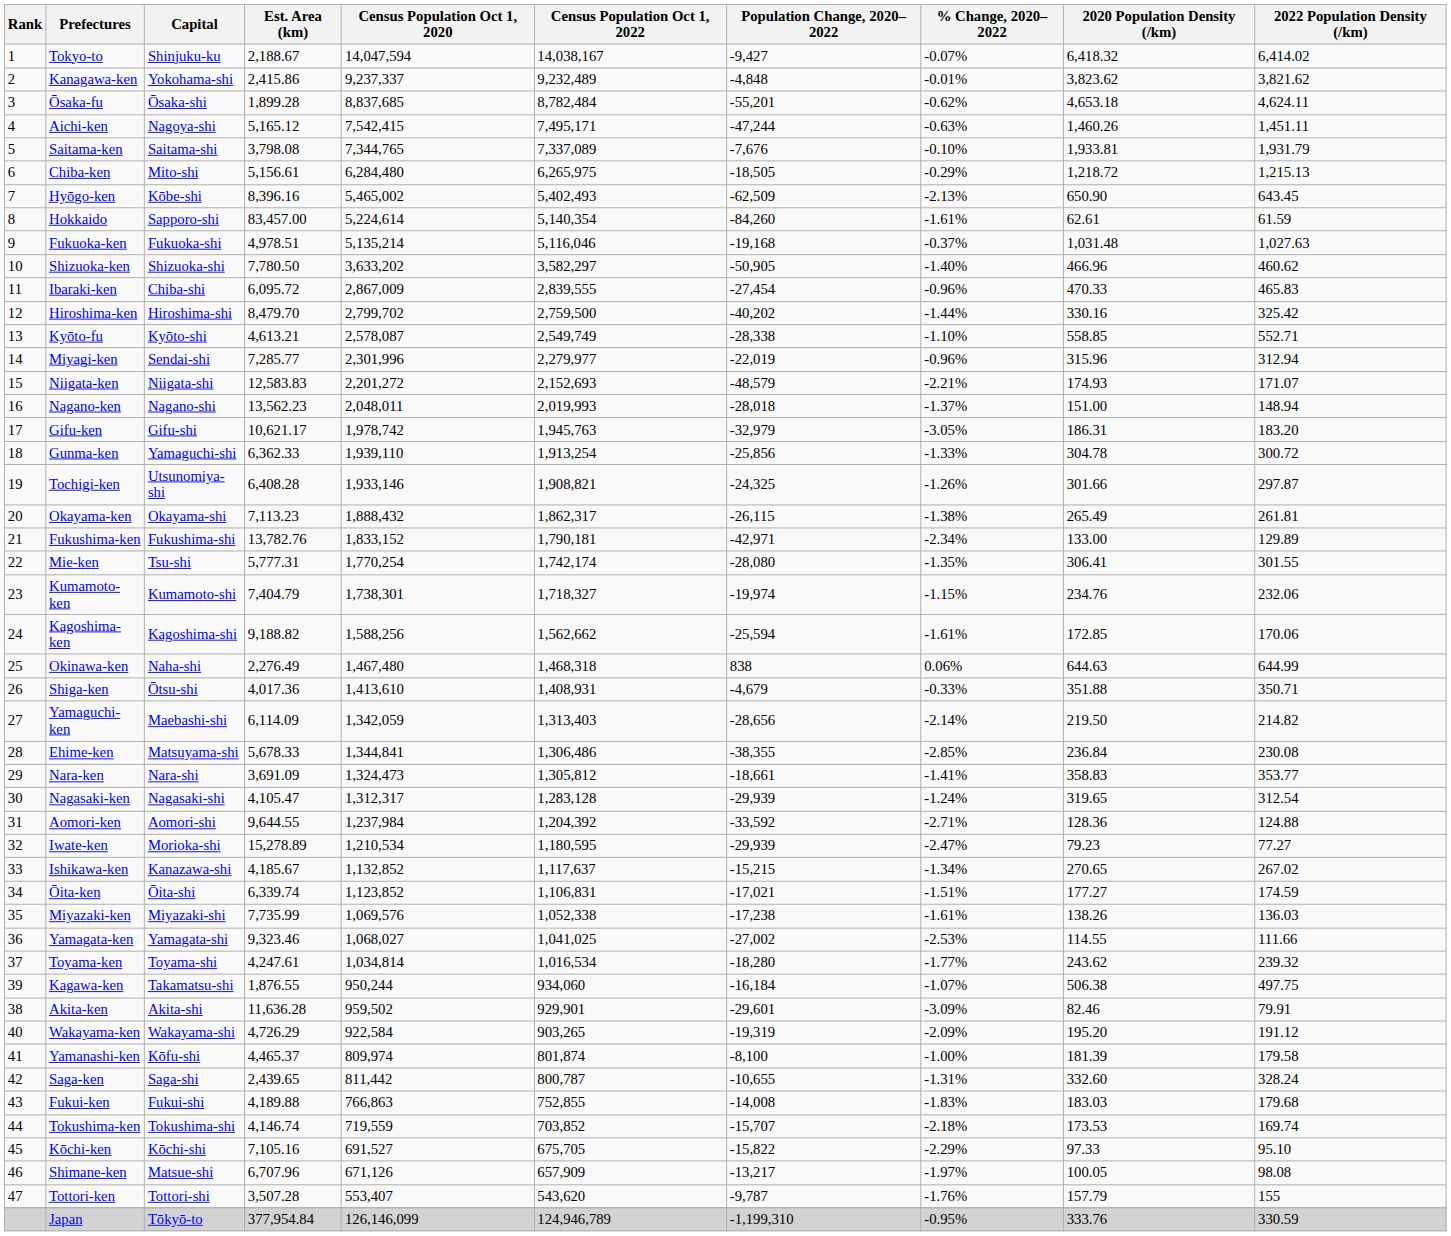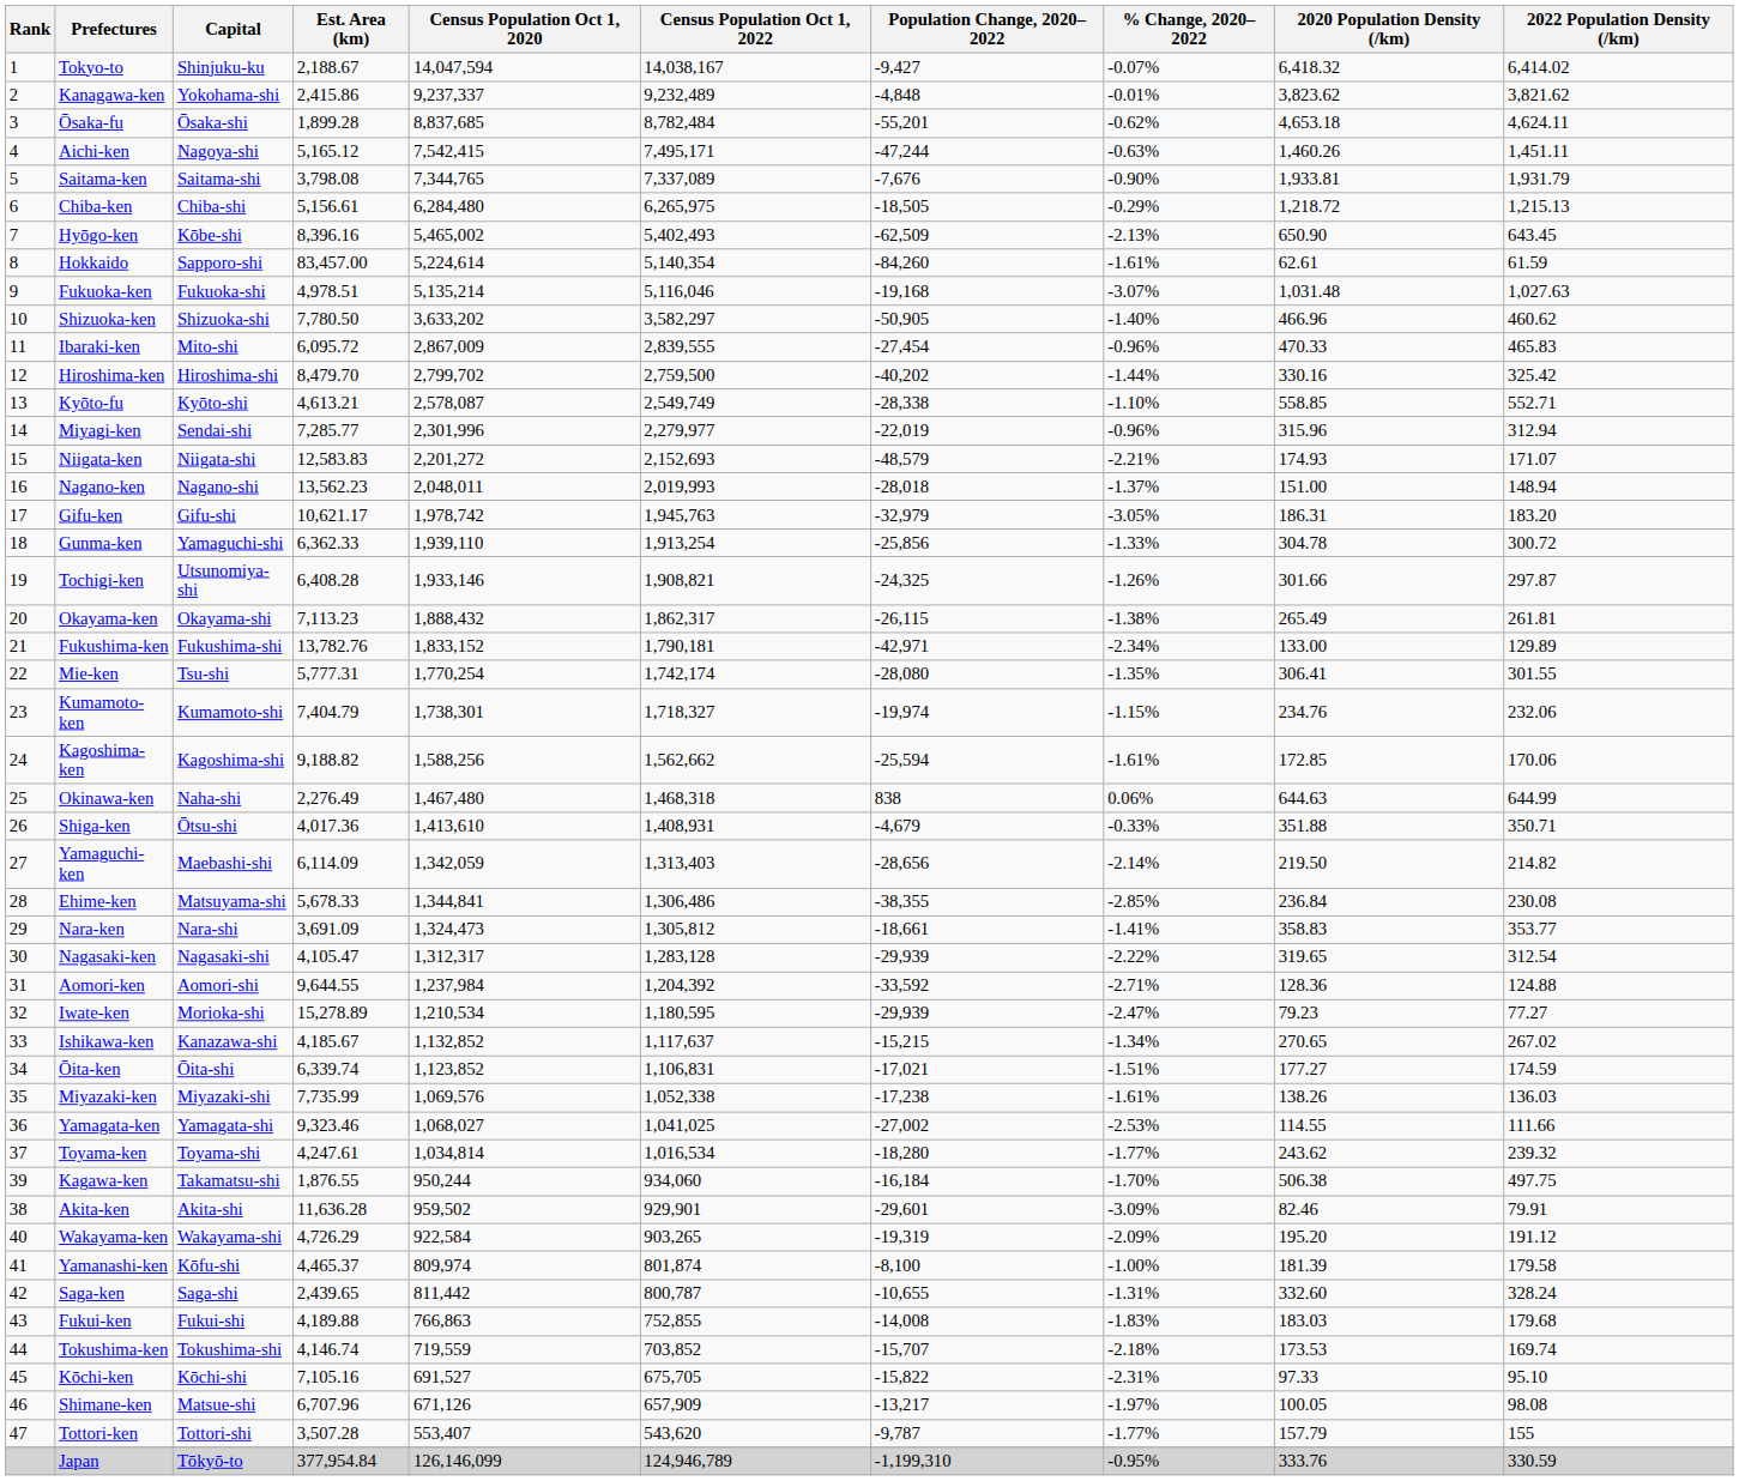 <table class="wikitable sortable">
 <tr>
 <th>Rank</th>
 <th>Prefectures</th>
 <th>Capital</th>
 <th>Est. Area (km)</th>
 <th>Census Population Oct 1, 2020</th>
 <th>Census Population Oct 1, 2022</th>
 <th>Population Change, 2020–2022</th>
 <th>% Change, 2020–2022</th>
 <th>2020 Population Density (/km)</th>
 <th>2022 Population Density (/km)</th>
 </tr>
 <tr>
 <td>1</td>
 <td><a href='#'>Tokyo-to</a></td>
 <td><a href='#'>Shinjuku-ku</a></td>
 <td>2,188.67</td>
 <td>14,047,594</td>
 <td>14,038,167</td>
 <td>-9,427</td>
 <td>-0.07%</td>
 <td>6,418.32</td>
 <td>6,414.02</td>
 </tr>
 <tr>
 <td>2</td>
 <td><a href='#'>Kanagawa-ken</a></td>
 <td><a href='#'>Yokohama-shi</a></td>
 <td>2,415.86</td>
 <td>9,237,337</td>
 <td>9,232,489</td>
 <td>-4,848</td>
 <td>-0.01%</td>
 <td>3,823.62</td>
 <td>3,821.62</td>
 </tr>
 <tr>
 <td>3</td>
 <td><a href='#'>Ōsaka-fu</a></td>
 <td><a href='#'>Ōsaka-shi</a></td>
 <td>1,899.28</td>
 <td>8,837,685</td>
 <td>8,782,484</td>
 <td>-55,201</td>
 <td>-0.62%</td>
 <td>4,653.18</td>
 <td>4,624.11</td>
 </tr>
 <tr>
 <td>4</td>
 <td><a href='#'>Aichi-ken</a></td>
 <td><a href='#'>Nagoya-shi</a></td>
 <td>5,165.12</td>
 <td>7,542,415</td>
 <td>7,495,171</td>
 <td>-47,244</td>
 <td>-0.63%</td>
 <td>1,460.26</td>
 <td>1,451.11</td>
 </tr>
 <tr>
 <td>5</td>
 <td><a href='#'>Saitama-ken</a></td>
 <td><a href='#'>Saitama-shi</a></td>
 <td>3,798.08</td>
 <td>7,344,765</td>
 <td>7,337,089</td>
 <td>-7,676</td>
-<td>-0.10%</td>
+<td>-0.90%</td>
 <td>1,933.81</td>
 <td>1,931.79</td>
 </tr>
 <tr>
 <td>6</td>
 <td><a href='#'>Chiba-ken</a></td>
-<td><a href='#'>Mito-shi</a></td>
+<td><a href='#'>Chiba-shi</a></td>
 <td>5,156.61</td>
 <td>6,284,480</td>
 <td>6,265,975</td>
 <td>-18,505</td>
 <td>-0.29%</td>
 <td>1,218.72</td>
 <td>1,215.13</td>
 </tr>
 <tr>
 <td>7</td>
 <td><a href='#'>Hyōgo-ken</a></td>
 <td><a href='#'>Kōbe-shi</a></td>
 <td>8,396.16</td>
 <td>5,465,002</td>
 <td>5,402,493</td>
 <td>-62,509</td>
 <td>-2.13%</td>
 <td>650.90</td>
 <td>643.45</td>
 </tr>
 <tr>
 <td>8</td>
 <td><a href='#'>Hokkaido</a></td>
 <td><a href='#'>Sapporo-shi</a></td>
 <td>83,457.00</td>
 <td>5,224,614</td>
 <td>5,140,354</td>
 <td>-84,260</td>
 <td>-1.61%</td>
 <td>62.61</td>
 <td>61.59</td>
 </tr>
 <tr>
 <td>9</td>
 <td><a href='#'>Fukuoka-ken</a></td>
 <td><a href='#'>Fukuoka-shi</a></td>
 <td>4,978.51</td>
 <td>5,135,214</td>
 <td>5,116,046</td>
 <td>-19,168</td>
-<td>-0.37%</td>
+<td>-3.07%</td>
 <td>1,031.48</td>
 <td>1,027.63</td>
 </tr>
 <tr>
 <td>10</td>
 <td><a href='#'>Shizuoka-ken</a></td>
 <td><a href='#'>Shizuoka-shi</a></td>
 <td>7,780.50</td>
 <td>3,633,202</td>
 <td>3,582,297</td>
 <td>-50,905</td>
 <td>-1.40%</td>
 <td>466.96</td>
 <td>460.62</td>
 </tr>
 <tr>
 <td>11</td>
 <td><a href='#'>Ibaraki-ken</a></td>
-<td><a href='#'>Chiba-shi</a></td>
+<td><a href='#'>Mito-shi</a></td>
 <td>6,095.72</td>
 <td>2,867,009</td>
 <td>2,839,555</td>
 <td>-27,454</td>
 <td>-0.96%</td>
 <td>470.33</td>
 <td>465.83</td>
 </tr>
 <tr>
 <td>12</td>
 <td><a href='#'>Hiroshima-ken</a></td>
 <td><a href='#'>Hiroshima-shi</a></td>
 <td>8,479.70</td>
 <td>2,799,702</td>
 <td>2,759,500</td>
 <td>-40,202</td>
 <td>-1.44%</td>
 <td>330.16</td>
 <td>325.42</td>
 </tr>
 <tr>
 <td>13</td>
 <td><a href='#'>Kyōto-fu</a></td>
 <td><a href='#'>Kyōto-shi</a></td>
 <td>4,613.21</td>
 <td>2,578,087</td>
 <td>2,549,749</td>
 <td>-28,338</td>
 <td>-1.10%</td>
 <td>558.85</td>
 <td>552.71</td>
 </tr>
 <tr>
 <td>14</td>
 <td><a href='#'>Miyagi-ken</a></td>
 <td><a href='#'>Sendai-shi</a></td>
 <td>7,285.77</td>
 <td>2,301,996</td>
 <td>2,279,977</td>
 <td>-22,019</td>
 <td>-0.96%</td>
 <td>315.96</td>
 <td>312.94</td>
 </tr>
 <tr>
 <td>15</td>
 <td><a href='#'>Niigata-ken</a></td>
 <td><a href='#'>Niigata-shi</a></td>
 <td>12,583.83</td>
 <td>2,201,272</td>
 <td>2,152,693</td>
 <td>-48,579</td>
 <td>-2.21%</td>
 <td>174.93</td>
 <td>171.07</td>
 </tr>
 <tr>
 <td>16</td>
 <td><a href='#'>Nagano-ken</a></td>
 <td><a href='#'>Nagano-shi</a></td>
 <td>13,562.23</td>
 <td>2,048,011</td>
 <td>2,019,993</td>
 <td>-28,018</td>
 <td>-1.37%</td>
 <td>151.00</td>
 <td>148.94</td>
 </tr>
 <tr>
 <td>17</td>
 <td><a href='#'>Gifu-ken</a></td>
 <td><a href='#'>Gifu-shi</a></td>
 <td>10,621.17</td>
 <td>1,978,742</td>
 <td>1,945,763</td>
 <td>-32,979</td>
 <td>-3.05%</td>
 <td>186.31</td>
 <td>183.20</td>
 </tr>
 <tr>
 <td>18</td>
 <td><a href='#'>Gunma-ken</a></td>
 <td><a href='#'>Yamaguchi-shi</a></td>
 <td>6,362.33</td>
 <td>1,939,110</td>
 <td>1,913,254</td>
 <td>-25,856</td>
 <td>-1.33%</td>
 <td>304.78</td>
 <td>300.72</td>
 </tr>
 <tr>
 <td>19</td>
 <td><a href='#'>Tochigi-ken</a></td>
 <td><a href='#'>Utsunomiya-shi</a></td>
 <td>6,408.28</td>
 <td>1,933,146</td>
 <td>1,908,821</td>
 <td>-24,325</td>
 <td>-1.26%</td>
 <td>301.66</td>
 <td>297.87</td>
 </tr>
 <tr>
 <td>20</td>
 <td><a href='#'>Okayama-ken</a></td>
 <td><a href='#'>Okayama-shi</a></td>
 <td>7,113.23</td>
 <td>1,888,432</td>
 <td>1,862,317</td>
 <td>-26,115</td>
 <td>-1.38%</td>
 <td>265.49</td>
 <td>261.81</td>
 </tr>
 <tr>
 <td>21</td>
 <td><a href='#'>Fukushima-ken</a></td>
 <td><a href='#'>Fukushima-shi</a></td>
 <td>13,782.76</td>
 <td>1,833,152</td>
 <td>1,790,181</td>
 <td>-42,971</td>
 <td>-2.34%</td>
 <td>133.00</td>
 <td>129.89</td>
 </tr>
 <tr>
 <td>22</td>
 <td><a href='#'>Mie-ken</a></td>
 <td><a href='#'>Tsu-shi</a></td>
 <td>5,777.31</td>
 <td>1,770,254</td>
 <td>1,742,174</td>
 <td>-28,080</td>
 <td>-1.35%</td>
 <td>306.41</td>
 <td>301.55</td>
 </tr>
 <tr>
 <td>23</td>
 <td><a href='#'>Kumamoto-ken</a></td>
 <td><a href='#'>Kumamoto-shi</a></td>
 <td>7,404.79</td>
 <td>1,738,301</td>
 <td>1,718,327</td>
 <td>-19,974</td>
 <td>-1.15%</td>
 <td>234.76</td>
 <td>232.06</td>
 </tr>
 <tr>
 <td>24</td>
 <td><a href='#'>Kagoshima-ken</a></td>
 <td><a href='#'>Kagoshima-shi</a></td>
 <td>9,188.82</td>
 <td>1,588,256</td>
 <td>1,562,662</td>
 <td>-25,594</td>
 <td>-1.61%</td>
 <td>172.85</td>
 <td>170.06</td>
 </tr>
 <tr>
 <td>25</td>
 <td><a href='#'>Okinawa-ken</a></td>
 <td><a href='#'>Naha-shi</a></td>
 <td>2,276.49</td>
 <td>1,467,480</td>
 <td>1,468,318</td>
 <td>838</td>
 <td>0.06%</td>
 <td>644.63</td>
 <td>644.99</td>
 </tr>
 <tr>
 <td>26</td>
 <td><a href='#'>Shiga-ken</a></td>
 <td><a href='#'>Ōtsu-shi</a></td>
 <td>4,017.36</td>
 <td>1,413,610</td>
 <td>1,408,931</td>
 <td>-4,679</td>
 <td>-0.33%</td>
 <td>351.88</td>
 <td>350.71</td>
 </tr>
 <tr>
 <td>27</td>
 <td><a href='#'>Yamaguchi-ken</a></td>
 <td><a href='#'>Maebashi-shi</a></td>
 <td>6,114.09</td>
 <td>1,342,059</td>
 <td>1,313,403</td>
 <td>-28,656</td>
 <td>-2.14%</td>
 <td>219.50</td>
 <td>214.82</td>
 </tr>
 <tr>
 <td>28</td>
 <td><a href='#'>Ehime-ken</a></td>
 <td><a href='#'>Matsuyama-shi</a></td>
 <td>5,678.33</td>
 <td>1,344,841</td>
 <td>1,306,486</td>
 <td>-38,355</td>
 <td>-2.85%</td>
 <td>236.84</td>
 <td>230.08</td>
 </tr>
 <tr>
 <td>29</td>
 <td><a href='#'>Nara-ken</a></td>
 <td><a href='#'>Nara-shi</a></td>
 <td>3,691.09</td>
 <td>1,324,473</td>
 <td>1,305,812</td>
 <td>-18,661</td>
 <td>-1.41%</td>
 <td>358.83</td>
 <td>353.77</td>
 </tr>
 <tr>
 <td>30</td>
 <td><a href='#'>Nagasaki-ken</a></td>
 <td><a href='#'>Nagasaki-shi</a></td>
 <td>4,105.47</td>
 <td>1,312,317</td>
 <td>1,283,128</td>
 <td>-29,939</td>
-<td>-1.24%</td>
+<td>-2.22%</td>
 <td>319.65</td>
 <td>312.54</td>
 </tr>
 <tr>
 <td>31</td>
 <td><a href='#'>Aomori-ken</a></td>
 <td><a href='#'>Aomori-shi</a></td>
 <td>9,644.55</td>
 <td>1,237,984</td>
 <td>1,204,392</td>
 <td>-33,592</td>
 <td>-2.71%</td>
 <td>128.36</td>
 <td>124.88</td>
 </tr>
 <tr>
 <td>32</td>
 <td><a href='#'>Iwate-ken</a></td>
 <td><a href='#'>Morioka-shi</a></td>
 <td>15,278.89</td>
 <td>1,210,534</td>
 <td>1,180,595</td>
 <td>-29,939</td>
 <td>-2.47%</td>
 <td>79.23</td>
 <td>77.27</td>
 </tr>
 <tr>
 <td>33</td>
 <td><a href='#'>Ishikawa-ken</a></td>
 <td><a href='#'>Kanazawa-shi</a></td>
 <td>4,185.67</td>
 <td>1,132,852</td>
 <td>1,117,637</td>
 <td>-15,215</td>
 <td>-1.34%</td>
 <td>270.65</td>
 <td>267.02</td>
 </tr>
 <tr>
 <td>34</td>
 <td><a href='#'>Ōita-ken</a></td>
 <td><a href='#'>Ōita-shi</a></td>
 <td>6,339.74</td>
 <td>1,123,852</td>
 <td>1,106,831</td>
 <td>-17,021</td>
 <td>-1.51%</td>
 <td>177.27</td>
 <td>174.59</td>
 </tr>
 <tr>
 <td>35</td>
 <td><a href='#'>Miyazaki-ken</a></td>
 <td><a href='#'>Miyazaki-shi</a></td>
 <td>7,735.99</td>
 <td>1,069,576</td>
 <td>1,052,338</td>
 <td>-17,238</td>
 <td>-1.61%</td>
 <td>138.26</td>
 <td>136.03</td>
 </tr>
 <tr>
 <td>36</td>
 <td><a href='#'>Yamagata-ken</a></td>
 <td><a href='#'>Yamagata-shi</a></td>
 <td>9,323.46</td>
 <td>1,068,027</td>
 <td>1,041,025</td>
 <td>-27,002</td>
 <td>-2.53%</td>
 <td>114.55</td>
 <td>111.66</td>
 </tr>
 <tr>
 <td>37</td>
 <td><a href='#'>Toyama-ken</a></td>
 <td><a href='#'>Toyama-shi</a></td>
 <td>4,247.61</td>
 <td>1,034,814</td>
 <td>1,016,534</td>
 <td>-18,280</td>
 <td>-1.77%</td>
 <td>243.62</td>
 <td>239.32</td>
 </tr>
 <tr>
 <td>39</td>
 <td><a href='#'>Kagawa-ken</a></td>
 <td><a href='#'>Takamatsu-shi</a></td>
 <td>1,876.55</td>
 <td>950,244</td>
 <td>934,060</td>
 <td>-16,184</td>
-<td>-1.07%</td>
+<td>-1.70%</td>
 <td>506.38</td>
 <td>497.75</td>
 </tr>
 <tr>
 <td>38</td>
 <td><a href='#'>Akita-ken</a></td>
 <td><a href='#'>Akita-shi</a></td>
 <td>11,636.28</td>
 <td>959,502</td>
 <td>929,901</td>
 <td>-29,601</td>
 <td>-3.09%</td>
 <td>82.46</td>
 <td>79.91</td>
 </tr>
 <tr>
 <td>40</td>
 <td><a href='#'>Wakayama-ken</a></td>
 <td><a href='#'>Wakayama-shi</a></td>
 <td>4,726.29</td>
 <td>922,584</td>
 <td>903,265</td>
 <td>-19,319</td>
 <td>-2.09%</td>
 <td>195.20</td>
 <td>191.12</td>
 </tr>
 <tr>
 <td>41</td>
 <td><a href='#'>Yamanashi-ken</a></td>
 <td><a href='#'>Kōfu-shi</a></td>
 <td>4,465.37</td>
 <td>809,974</td>
 <td>801,874</td>
 <td>-8,100</td>
 <td>-1.00%</td>
 <td>181.39</td>
 <td>179.58</td>
 </tr>
 <tr>
 <td>42</td>
 <td><a href='#'>Saga-ken</a></td>
 <td><a href='#'>Saga-shi</a></td>
 <td>2,439.65</td>
 <td>811,442</td>
 <td>800,787</td>
 <td>-10,655</td>
 <td>-1.31%</td>
 <td>332.60</td>
 <td>328.24</td>
 </tr>
 <tr>
 <td>43</td>
 <td><a href='#'>Fukui-ken</a></td>
 <td><a href='#'>Fukui-shi</a></td>
 <td>4,189.88</td>
 <td>766,863</td>
 <td>752,855</td>
 <td>-14,008</td>
 <td>-1.83%</td>
 <td>183.03</td>
 <td>179.68</td>
 </tr>
 <tr>
 <td>44</td>
 <td><a href='#'>Tokushima-ken</a></td>
 <td><a href='#'>Tokushima-shi</a></td>
 <td>4,146.74</td>
 <td>719,559</td>
 <td>703,852</td>
 <td>-15,707</td>
 <td>-2.18%</td>
 <td>173.53</td>
 <td>169.74</td>
 </tr>
 <tr>
 <td>45</td>
 <td><a href='#'>Kōchi-ken</a></td>
 <td><a href='#'>Kōchi-shi</a></td>
 <td>7,105.16</td>
 <td>691,527</td>
 <td>675,705</td>
 <td>-15,822</td>
-<td>-2.29%</td>
+<td>-2.31%</td>
 <td>97.33</td>
 <td>95.10</td>
 </tr>
 <tr>
 <td>46</td>
 <td><a href='#'>Shimane-ken</a></td>
 <td><a href='#'>Matsue-shi</a></td>
 <td>6,707.96</td>
 <td>671,126</td>
 <td>657,909</td>
 <td>-13,217</td>
 <td>-1.97%</td>
 <td>100.05</td>
 <td>98.08</td>
 </tr>
 <tr>
 <td>47</td>
 <td><a href='#'>Tottori-ken</a></td>
 <td><a href='#'>Tottori-shi</a></td>
 <td>3,507.28</td>
 <td>553,407</td>
 <td>543,620</td>
 <td>-9,787</td>
-<td>-1.76%</td>
+<td>-1.77%</td>
 <td>157.79</td>
 <td>155</td>
 </tr>
 <tr>
 </tr>
 <tr style="background:lightgrey;">
 <td></td>
 <td><a href='#'>Japan</a></td>
 <td><a href='#'>Tōkyō-to</a></td>
 <td>377,954.84</td>
 <td>126,146,099</td>
 <td>124,946,789</td>
 <td>-1,199,310</td>
 <td>-0.95%</td>
 <td>333.76</td>
 <td>330.59</td>
 </tr>
 </table>
